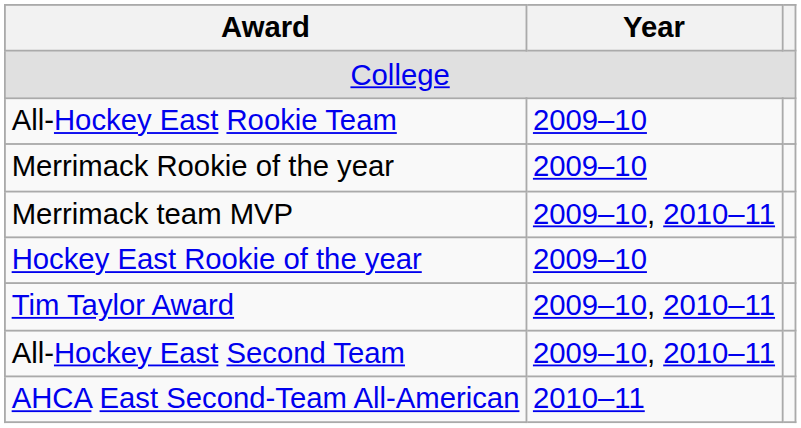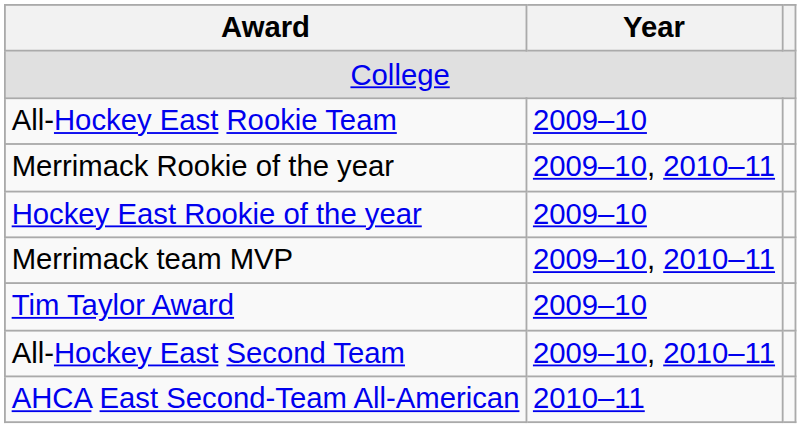 <table class="wikitable">
 <tr>
 <th>Award</th>
 <th>Year</th>
 <th></th>
 </tr>
 <tr ALIGN="center" bgcolor="#e0e0e0">
 <td colspan="3"><a href='#'>College</a></td>
 </tr>
 <tr>
 <td>All-<a href='#'>Hockey East</a> <a href='#'>Rookie Team</a></td>
 <td><a href='#'>2009–10</a></td>
 <td></td>
 </tr>
 <tr>
 <td>Merrimack Rookie of the year</td>
+<td><a href='#'>2009–10</a>, <a href='#'>2010–11</a></td>
+<td></td>
+</tr>
+<tr>
+<td><a href='#'>Hockey East Rookie of the year</a></td>
 <td><a href='#'>2009–10</a></td>
 <td></td>
 </tr>
 <tr>
 <td>Merrimack team MVP</td>
 <td><a href='#'>2009–10</a>, <a href='#'>2010–11</a></td>
 <td></td>
 </tr>
 <tr>
-<td><a href='#'>Hockey East Rookie of the year</a></td>
+<td><a href='#'>Tim Taylor Award</a></td>
 <td><a href='#'>2009–10</a></td>
-<td></td>
-</tr>
-<tr>
-<td><a href='#'>Tim Taylor Award</a></td>
-<td><a href='#'>2009–10</a>, <a href='#'>2010–11</a></td>
 <td></td>
 </tr>
 <tr>
 <td>All-<a href='#'>Hockey East</a> <a href='#'>Second Team</a></td>
 <td><a href='#'>2009–10</a>, <a href='#'>2010–11</a></td>
 <td></td>
 </tr>
 <tr>
 <td><a href='#'>AHCA</a> <a href='#'>East Second-Team All-American</a></td>
 <td><a href='#'>2010–11</a></td>
 <td></td>
 </tr>
 </table>
